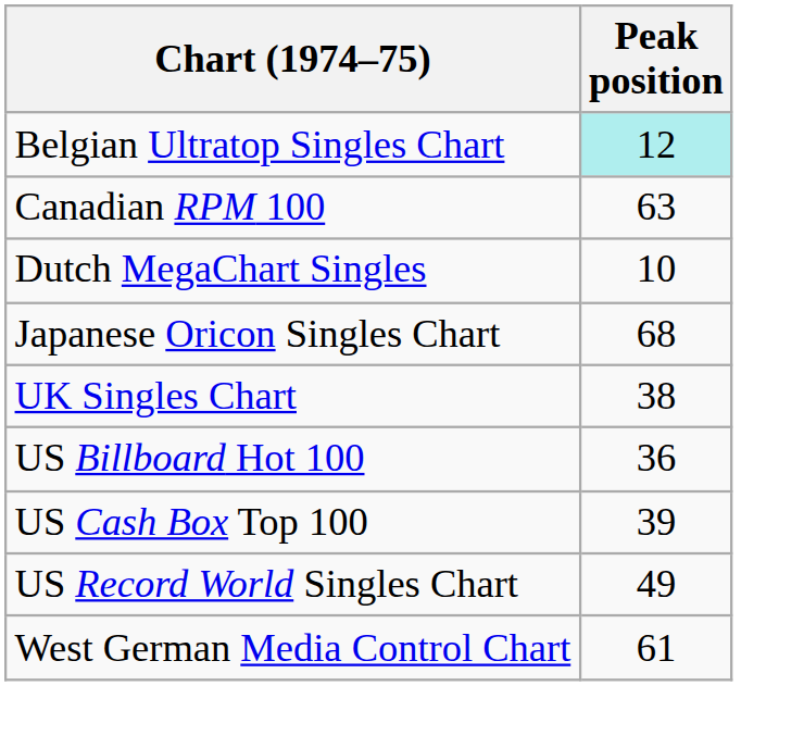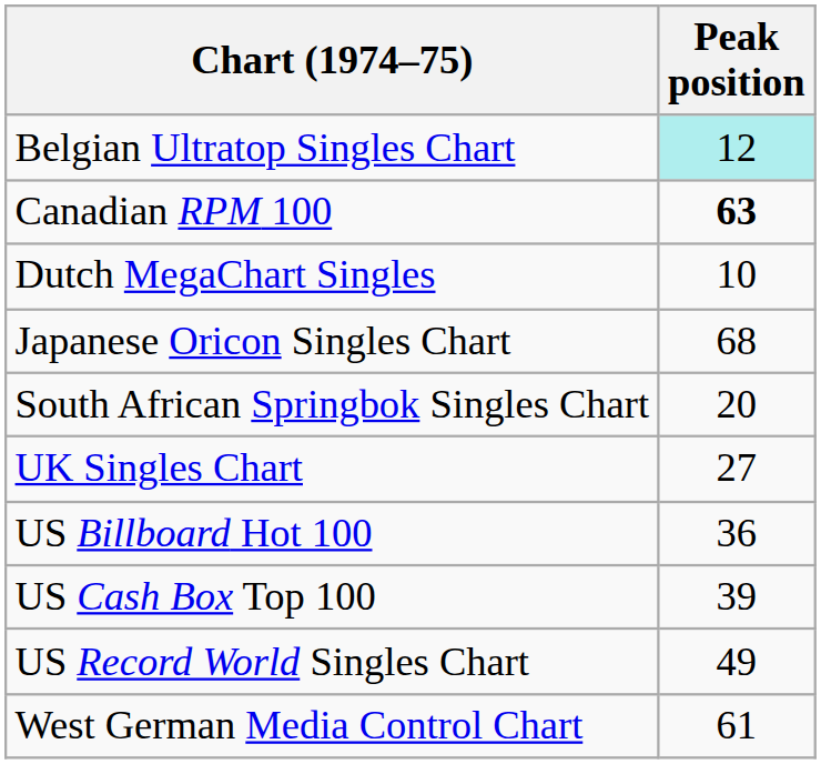 <table class="wikitable sortable">
 <tr>
 <th>Chart (1974–75)</th>
 <th>Peak<br>position</th>
 </tr>
 <tr>
 <td>Belgian <a href='#'>Ultratop Singles Chart</a></td>
 <td style="background: paleturquoise; text-align:center;">12</td>
 </tr>
 <tr>
 <td>Canadian <a href='#'><em>RPM</em> 100</a></td>
-<td style="text-align:center;">63</td>
+<td style="text-align:center;"><strong>63</strong></td>
 </tr>
 <tr>
 <td>Dutch <a href='#'>MegaChart Singles</a></td>
 <td style="text-align:center;">10</td>
 </tr>
 <tr>
 <td>Japanese <a href='#'>Oricon</a> Singles Chart</td>
 <td style="text-align:center;">68</td>
 </tr>
 <tr>
+<td align="left">South African <a href='#'>Springbok</a> Singles Chart</td>
+<td style="text-align:center;">20</td>
+</tr>
+<tr>
 <td><a href='#'>UK Singles Chart</a></td>
-<td style="text-align:center;">38</td>
+<td style="text-align:center;">27</td>
 </tr>
 <tr>
 <td>US <a href='#'><em>Billboard</em> Hot 100</a></td>
 <td style="text-align:center;">36</td>
 </tr>
 <tr>
 <td align="left">US <em><a href='#'>Cash Box</a></em> Top 100</td>
 <td align="center">39</td>
 </tr>
 <tr>
 <td align="left">US <em><a href='#'>Record World</a></em> Singles Chart</td>
 <td align="center">49</td>
 </tr>
 <tr>
 <td>West German <a href='#'>Media Control Chart</a></td>
 <td style="text-align:center;">61</td>
 </tr>
 </table>
